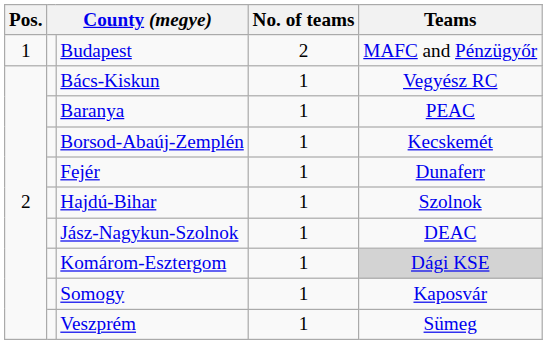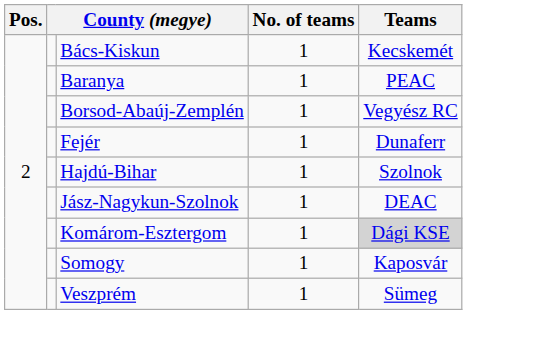 <table class="wikitable">
 <tr>
 <th>Pos.</th>
 <th colspan=2><a href='#'>County</a> <em>(megye)</em></th>
 <th>No. of teams</th>
 <th>Teams</th>
 </tr>
 <tr>
-<td align="center">1</td>
-<td align=center></td>
-<td><a href='#'>Budapest</a></td>
-<td align="center">2</td>
-<td align="center"><a href='#'>MAFC</a> and <a href='#'>Pénzügyőr</a></td>
-</tr>
-<tr>
 <td rowspan="9" align="center">2</td>
 <td align=center></td>
 <td><a href='#'>Bács-Kiskun</a></td>
 <td align="center">1</td>
-<td align="center"><a href='#'>Vegyész RC</a></td>
+<td align="center"><a href='#'>Kecskemét</a></td>
 </tr>
 <tr>
 <td align=center></td>
 <td><a href='#'>Baranya</a></td>
 <td align="center">1</td>
 <td align="center"><a href='#'>PEAC</a></td>
 </tr>
 <tr>
 <td align=center></td>
 <td><a href='#'>Borsod-Abaúj-Zemplén</a></td>
 <td align="center">1</td>
-<td align="center"><a href='#'>Kecskemét</a></td>
+<td align="center"><a href='#'>Vegyész RC</a></td>
 </tr>
 <tr>
 <td align=center></td>
 <td><a href='#'>Fejér</a></td>
 <td align="center">1</td>
 <td align="center"><a href='#'>Dunaferr</a></td>
 </tr>
 <tr>
 <td align=center></td>
 <td><a href='#'>Hajdú-Bihar</a></td>
 <td align="center">1</td>
 <td align="center"><a href='#'>Szolnok</a></td>
 </tr>
 <tr>
 <td align=center></td>
 <td><a href='#'>Jász-Nagykun-Szolnok</a></td>
 <td align="center">1</td>
 <td align="center"><a href='#'>DEAC</a></td>
 </tr>
 <tr>
 <td align=center></td>
 <td><a href='#'>Komárom-Esztergom</a></td>
 <td align="center">1</td>
 <td align="center" style="background: lightgrey;"><a href='#'>Dági KSE</a></td>
 </tr>
 <tr>
 <td align=center></td>
 <td><a href='#'>Somogy</a></td>
 <td align="center">1</td>
 <td align="center"><a href='#'>Kaposvár</a></td>
 </tr>
 <tr>
 <td align=center></td>
 <td><a href='#'>Veszprém</a></td>
 <td align="center">1</td>
 <td align="center"><a href='#'>Sümeg</a></td>
 </tr>
 </table>
